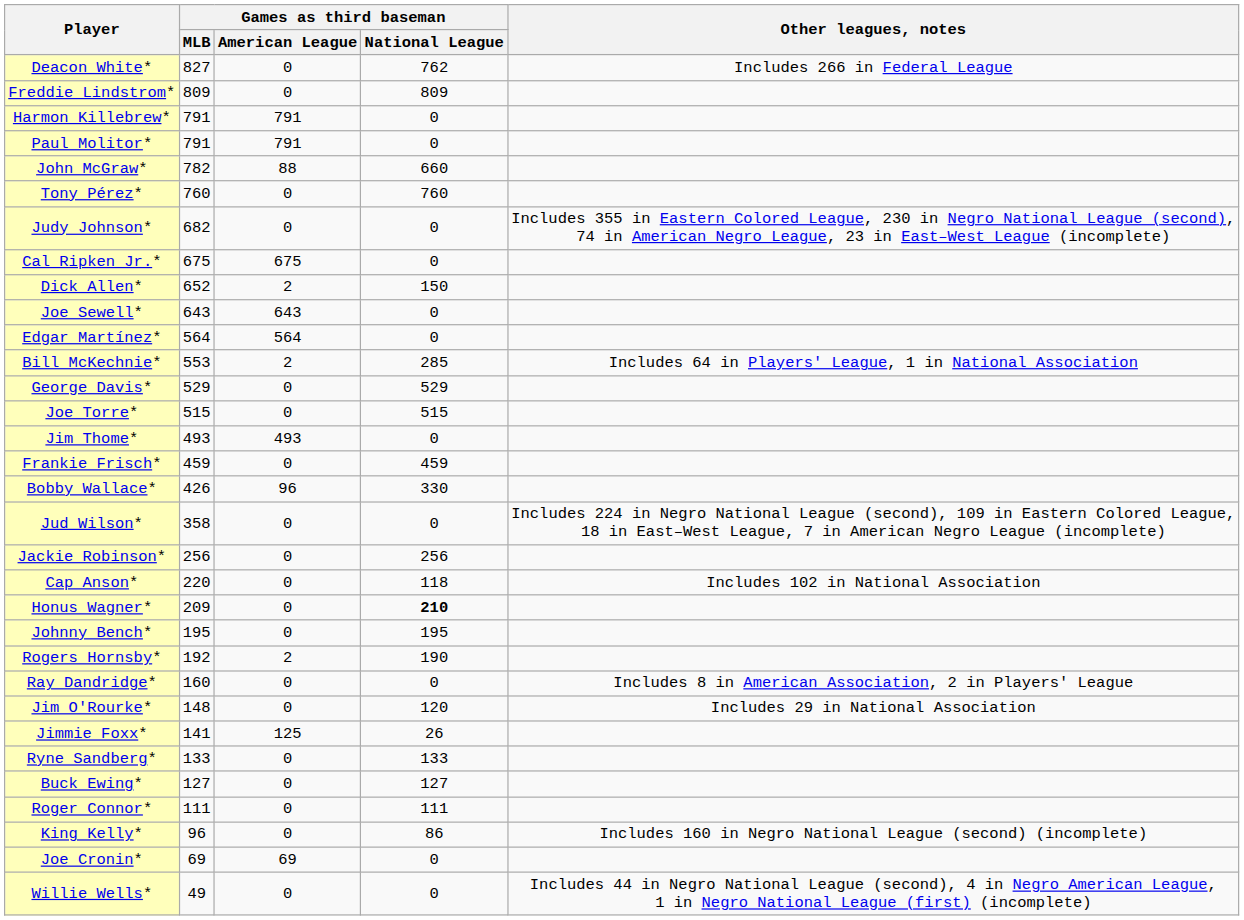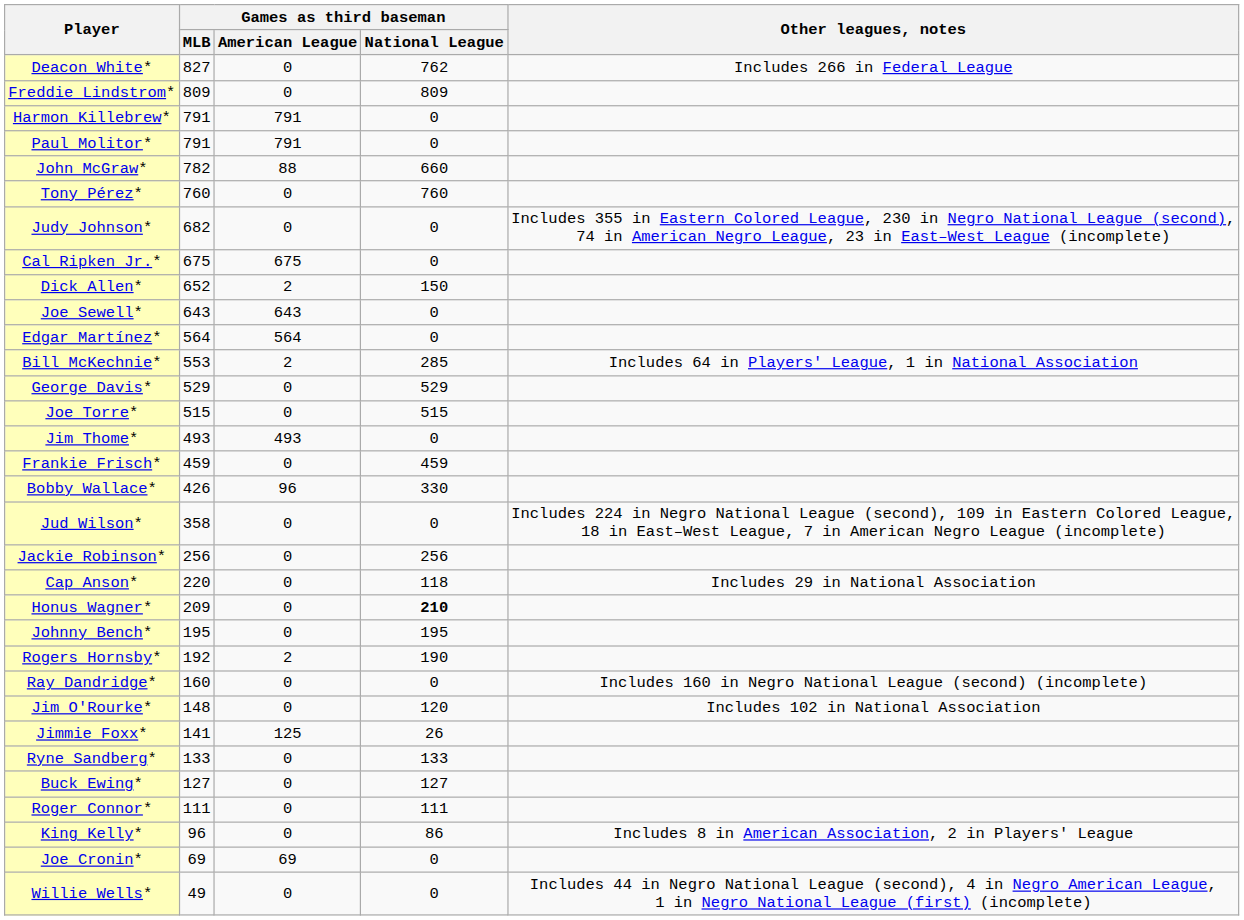 <table class="wikitable sortable" style="text-align:center">
 <tr style="white-space:nowrap;">
 <th rowspan=2 scope="col">Player</th>
 <th colspan=3>Games as third baseman</th>
 <th rowspan=2>Other leagues, notes</th>
 </tr>
 <tr>
 <th>MLB</th>
 <th>American League</th>
 <th>National League</th>
 </tr>
 <tr>
 <td style="background:#ffffbb;"><a href='#'>Deacon White</a>*</td>
 <td>827</td>
 <td>0</td>
 <td>762</td>
 <td>Includes 266 in <a href='#'>Federal League</a></td>
 </tr>
 <tr>
 <td style="background:#ffffbb;"><a href='#'>Freddie Lindstrom</a>*</td>
 <td>809</td>
 <td>0</td>
 <td>809</td>
 <td></td>
 </tr>
 <tr>
 <td style="background:#ffffbb;"><a href='#'>Harmon Killebrew</a>*</td>
 <td>791</td>
 <td>791</td>
 <td>0</td>
 <td></td>
 </tr>
 <tr>
 <td style="background:#ffffbb;"><a href='#'>Paul Molitor</a>*</td>
 <td>791</td>
 <td>791</td>
 <td>0</td>
 <td></td>
 </tr>
 <tr>
 <td style="background:#ffffbb;"><a href='#'>John McGraw</a>*</td>
 <td>782</td>
 <td>88</td>
 <td>660</td>
 <td></td>
 </tr>
 <tr>
 <td style="background:#ffffbb;"><a href='#'>Tony Pérez</a>*</td>
 <td>760</td>
 <td>0</td>
 <td>760</td>
 <td></td>
 </tr>
 <tr>
 <td style="background:#ffffbb;"><a href='#'>Judy Johnson</a>*</td>
 <td>682</td>
 <td>0</td>
 <td>0</td>
 <td>Includes 355 in <a href='#'>Eastern Colored League</a>, 230 in <a href='#'>Negro National League (second)</a>, <br>74 in <a href='#'>American Negro League</a>, 23 in <a href='#'>East–West League</a> (incomplete)</td>
 </tr>
 <tr>
 <td style="background:#ffffbb;"><a href='#'>Cal Ripken Jr.</a>*</td>
 <td>675</td>
 <td>675</td>
 <td>0</td>
 <td></td>
 </tr>
 <tr>
 <td style="background:#ffffbb;"><a href='#'>Dick Allen</a>*</td>
 <td>652</td>
 <td>2</td>
 <td>150</td>
 <td></td>
 </tr>
 <tr>
 <td style="background:#ffffbb;"><a href='#'>Joe Sewell</a>*</td>
 <td>643</td>
 <td>643</td>
 <td>0</td>
 <td></td>
 </tr>
 <tr>
 <td style="background:#ffffbb;"><a href='#'>Edgar Martínez</a>*</td>
 <td>564</td>
 <td>564</td>
 <td>0</td>
 <td></td>
 </tr>
 <tr>
 <td style="background:#ffffbb;"><a href='#'>Bill McKechnie</a>*</td>
 <td>553</td>
 <td>2</td>
 <td>285</td>
 <td>Includes 64 in <a href='#'>Players' League</a>, 1 in <a href='#'>National Association</a></td>
 </tr>
 <tr>
 <td style="background:#ffffbb;"><a href='#'>George Davis</a>*</td>
 <td>529</td>
 <td>0</td>
 <td>529</td>
 <td></td>
 </tr>
 <tr>
 <td style="background:#ffffbb;"><a href='#'>Joe Torre</a>*</td>
 <td>515</td>
 <td>0</td>
 <td>515</td>
 <td></td>
 </tr>
 <tr>
 <td style="background:#ffffbb;"><a href='#'>Jim Thome</a>*</td>
 <td>493</td>
 <td>493</td>
 <td>0</td>
 <td></td>
 </tr>
 <tr>
 <td style="background:#ffffbb;"><a href='#'>Frankie Frisch</a>*</td>
 <td>459</td>
 <td>0</td>
 <td>459</td>
 <td></td>
 </tr>
 <tr>
 <td style="background:#ffffbb;"><a href='#'>Bobby Wallace</a>*</td>
 <td>426</td>
 <td>96</td>
 <td>330</td>
 <td></td>
 </tr>
 <tr>
 <td style="background:#ffffbb;"><a href='#'>Jud Wilson</a>*</td>
 <td>358</td>
 <td>0</td>
 <td>0</td>
 <td>Includes 224 in Negro National League (second), 109 in Eastern Colored League, <br>18 in East–West League, 7 in American Negro League (incomplete)</td>
 </tr>
 <tr>
 <td style="background:#ffffbb;"><a href='#'>Jackie Robinson</a>*</td>
 <td>256</td>
 <td>0</td>
 <td>256</td>
 <td></td>
 </tr>
 <tr>
 <td style="background:#ffffbb;"><a href='#'>Cap Anson</a>*</td>
 <td>220</td>
 <td>0</td>
 <td>118</td>
-<td>Includes 102 in National Association</td>
+<td>Includes 29 in National Association</td>
 </tr>
 <tr>
 <td style="background:#ffffbb;"><a href='#'>Honus Wagner</a>*</td>
 <td>209</td>
 <td>0</td>
 <td><strong>210</strong></td>
 <td></td>
 </tr>
 <tr>
 <td style="background:#ffffbb;"><a href='#'>Johnny Bench</a>*</td>
 <td>195</td>
 <td>0</td>
 <td>195</td>
 <td></td>
 </tr>
 <tr>
 <td style="background:#ffffbb;"><a href='#'>Rogers Hornsby</a>*</td>
 <td>192</td>
 <td>2</td>
 <td>190</td>
 <td></td>
 </tr>
 <tr>
 <td style="background:#ffffbb;"><a href='#'>Ray Dandridge</a>*</td>
 <td>160</td>
 <td>0</td>
 <td>0</td>
-<td>Includes 8 in <a href='#'>American Association</a>, 2 in Players' League</td>
+<td>Includes 160 in Negro National League (second) (incomplete)</td>
 </tr>
 <tr>
 <td style="background:#ffffbb;"><a href='#'>Jim O'Rourke</a>*</td>
 <td>148</td>
 <td>0</td>
 <td>120</td>
-<td>Includes 29 in National Association</td>
+<td>Includes 102 in National Association</td>
 </tr>
 <tr>
 <td style="background:#ffffbb;"><a href='#'>Jimmie Foxx</a>*</td>
 <td>141</td>
 <td>125</td>
 <td>26</td>
 <td></td>
 </tr>
 <tr>
 <td style="background:#ffffbb;"><a href='#'>Ryne Sandberg</a>*</td>
 <td>133</td>
 <td>0</td>
 <td>133</td>
 <td></td>
 </tr>
 <tr>
 <td style="background:#ffffbb;"><a href='#'>Buck Ewing</a>*</td>
 <td>127</td>
 <td>0</td>
 <td>127</td>
 <td></td>
 </tr>
 <tr>
 <td style="background:#ffffbb;"><a href='#'>Roger Connor</a>*</td>
 <td>111</td>
 <td>0</td>
 <td>111</td>
 <td></td>
 </tr>
 <tr>
 <td style="background:#ffffbb;"><a href='#'>King Kelly</a>*</td>
 <td>96</td>
 <td>0</td>
 <td>86</td>
-<td>Includes 160 in Negro National League (second) (incomplete)</td>
+<td>Includes 8 in <a href='#'>American Association</a>, 2 in Players' League</td>
 </tr>
 <tr>
 <td style="background:#ffffbb;"><a href='#'>Joe Cronin</a>*</td>
 <td>69</td>
 <td>69</td>
 <td>0</td>
 <td></td>
 </tr>
 <tr>
 <td style="background:#ffffbb;"><a href='#'>Willie Wells</a>*</td>
 <td>49</td>
 <td>0</td>
 <td>0</td>
 <td>Includes 44 in Negro National League (second), 4 in <a href='#'>Negro American League</a>, <br>1 in <a href='#'>Negro National League (first)</a> (incomplete)</td>
 </tr>
 </table>
